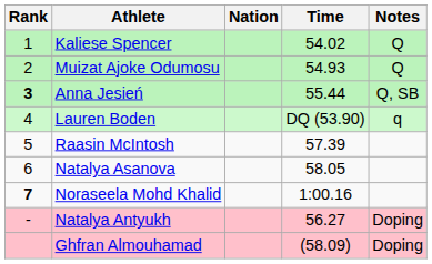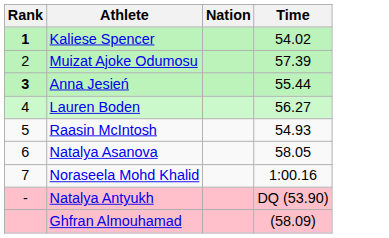 <table class="wikitable sortable" style="text-align:center">
 <tr>
 <th>Rank</th>
 <th>Athlete</th>
 <th>Nation</th>
 <th>Time</th>
-<th>Notes</th>
 </tr>
 <tr bgcolor=#bbf3bb>
-<td>1</td>
+<td><strong>1</strong></td>
 <td align="left"><a href='#'>Kaliese Spencer</a></td>
 <td align=left></td>
 <td>54.02</td>
-<td>Q</td>
 </tr>
 <tr bgcolor=#bbf3bb>
 <td>2</td>
 <td align="left"><a href='#'>Muizat Ajoke Odumosu</a></td>
 <td align=left></td>
-<td>54.93</td>
-<td>Q</td>
+<td>57.39</td>
 </tr>
 <tr bgcolor=#bbf3bb>
 <td><strong>3</strong></td>
 <td align="left"><a href='#'>Anna Jesień</a></td>
 <td align=left></td>
 <td>55.44</td>
-<td>Q, SB</td>
 </tr>
 <tr bgcolor=#ccf9cc>
 <td>4</td>
 <td align="left"><a href='#'>Lauren Boden</a></td>
 <td align=left></td>
-<td>DQ (53.90)</td>
-<td>q</td>
+<td>56.27</td>
 </tr>
 <tr>
 <td>5</td>
 <td align="left"><a href='#'>Raasin McIntosh</a></td>
 <td align=left></td>
-<td>57.39</td>
-<td></td>
+<td>54.93</td>
 </tr>
 <tr>
 <td>6</td>
 <td align="left"><a href='#'>Natalya Asanova</a></td>
 <td align=left></td>
 <td>58.05</td>
-<td></td>
 </tr>
 <tr>
-<td><strong>7</strong></td>
+<td>7</td>
 <td align="left"><a href='#'>Noraseela Mohd Khalid</a></td>
 <td align=left></td>
 <td>1:00.16</td>
-<td></td>
 </tr>
 <tr bgcolor=pink>
 <td>-</td>
 <td align="left"><a href='#'>Natalya Antyukh</a></td>
 <td align="left"></td>
-<td>56.27</td>
-<td>Doping</td>
+<td>DQ (53.90)</td>
 </tr>
 <tr bgcolor=pink>
 <td></td>
 <td align="left"><a href='#'>Ghfran Almouhamad</a></td>
 <td align="left"></td>
 <td> (58.09)</td>
-<td>Doping</td>
 </tr>
 </table>
